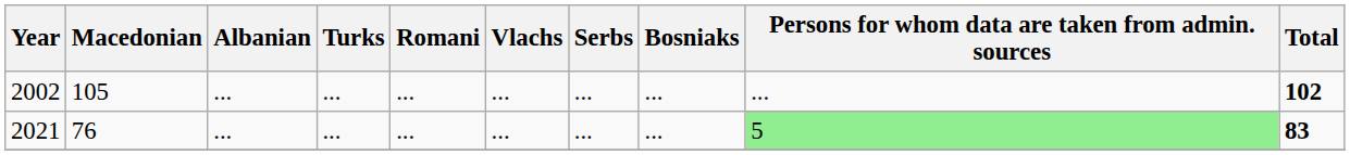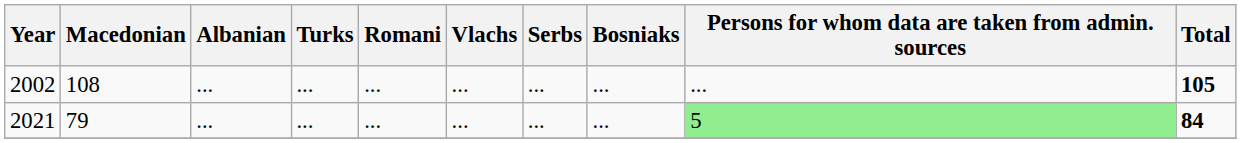 <table class="wikitable">
 <tr>
 <th>Year</th>
 <th>Macedonian</th>
 <th>Albanian</th>
 <th>Turks</th>
 <th>Romani</th>
 <th>Vlachs</th>
 <th>Serbs</th>
 <th>Bosniaks</th>
 <th><abbr>Persons for whom data are taken from admin. sources</abbr></th>
 <th>Total</th>
 </tr>
 <tr>
 <td>2002</td>
-<td>105</td>
+<td>108</td>
 <td>...</td>
 <td>...</td>
 <td>...</td>
 <td>...</td>
 <td>...</td>
 <td>...</td>
 <td>...</td>
-<td><strong>102</strong></td>
+<td><strong>105</strong></td>
 </tr>
 <tr>
 <td>2021</td>
-<td>76</td>
+<td>79</td>
 <td>...</td>
 <td>...</td>
 <td>...</td>
 <td>...</td>
 <td>...</td>
 <td>...</td>
 <td style="background: lightgreen;">5</td>
-<td><strong>83</strong></td>
+<td><strong>84</strong></td>
 </tr>
 <tr>
 </tr>
 </table>
